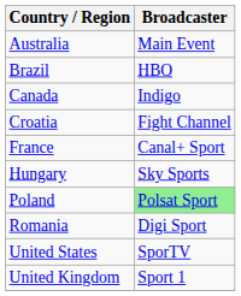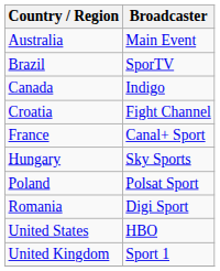 <table class="wikitable">
 <tr>
 <th>Country / Region</th>
 <th>Broadcaster</th>
 </tr>
 <tr>
 <td> <a href='#'>Australia</a></td>
 <td><a href='#'>Main Event</a></td>
 </tr>
 <tr>
 <td> <a href='#'>Brazil</a></td>
-<td><a href='#'>HBO</a></td>
+<td><a href='#'>SporTV</a></td>
 </tr>
 <tr>
 <td> <a href='#'>Canada</a></td>
 <td><a href='#'>Indigo</a></td>
 </tr>
 <tr>
 <td> <a href='#'>Croatia</a></td>
 <td><a href='#'>Fight Channel</a></td>
 </tr>
 <tr>
 <td> <a href='#'>France</a></td>
 <td><a href='#'>Canal+ Sport</a></td>
 </tr>
 <tr>
 <td> <a href='#'>Hungary</a></td>
 <td><a href='#'>Sky Sports</a></td>
 </tr>
 <tr>
 <td> <a href='#'>Poland</a></td>
-<td style="background: lightgreen;"><a href='#'>Polsat Sport</a></td>
+<td><a href='#'>Polsat Sport</a></td>
 </tr>
 <tr>
 <td> <a href='#'>Romania</a></td>
 <td><a href='#'>Digi Sport</a></td>
 </tr>
 <tr>
 <td> <a href='#'>United States</a></td>
-<td><a href='#'>SporTV</a></td>
+<td><a href='#'>HBO</a></td>
 </tr>
 <tr>
 <td> <a href='#'>United Kingdom</a></td>
 <td><a href='#'>Sport 1</a></td>
 </tr>
 <tr>
 </tr>
 </table>
